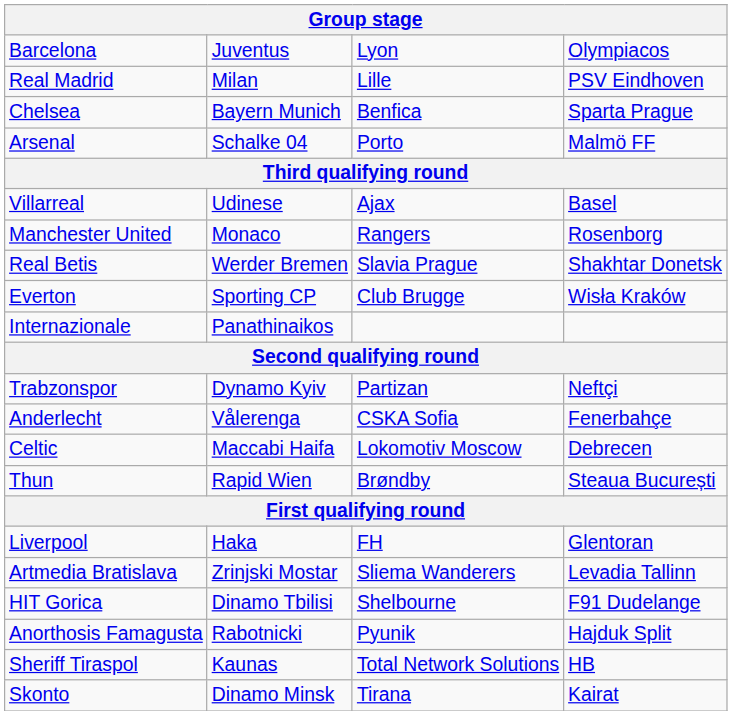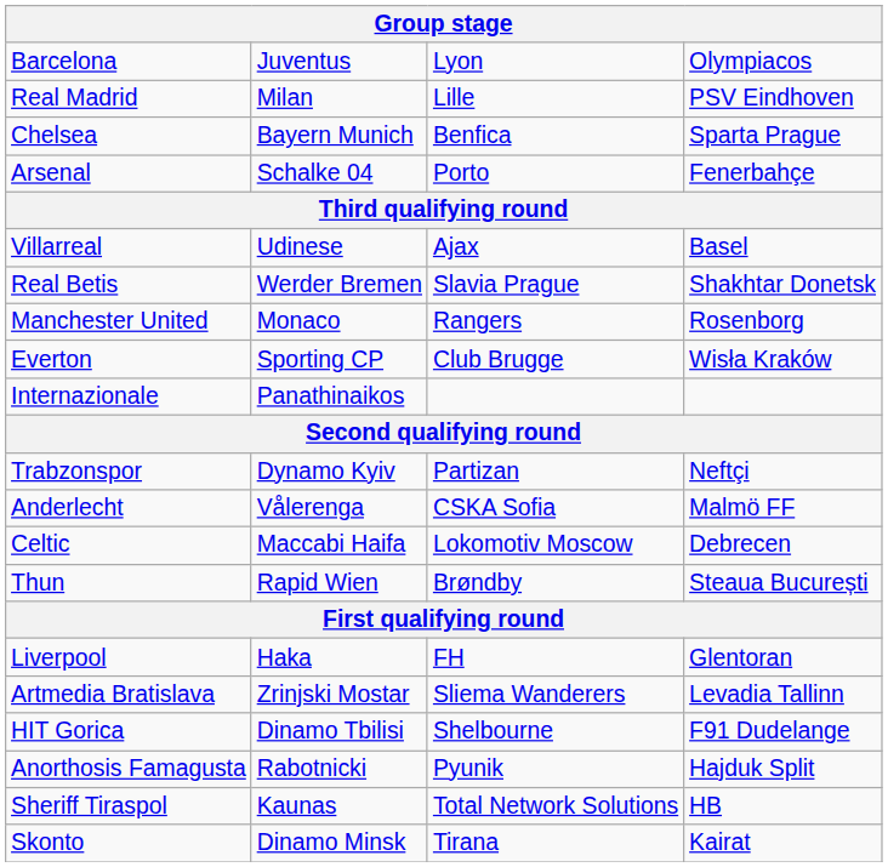 <table class="wikitable">
 <tr>
 <th colspan=4><a href='#'>Group stage</a></th>
 </tr>
 <tr>
 <td> <a href='#'>Barcelona</a> </td>
 <td> <a href='#'>Juventus</a> </td>
 <td> <a href='#'>Lyon</a> </td>
 <td> <a href='#'>Olympiacos</a> </td>
 </tr>
 <tr>
 <td> <a href='#'>Real Madrid</a> </td>
 <td> <a href='#'>Milan</a> </td>
 <td> <a href='#'>Lille</a> </td>
 <td> <a href='#'>PSV Eindhoven</a> </td>
 </tr>
 <tr>
 <td> <a href='#'>Chelsea</a> </td>
 <td> <a href='#'>Bayern Munich</a> </td>
 <td> <a href='#'>Benfica</a> </td>
 <td> <a href='#'>Sparta Prague</a> </td>
 </tr>
 <tr>
 <td> <a href='#'>Arsenal</a> </td>
 <td> <a href='#'>Schalke 04</a> </td>
 <td> <a href='#'>Porto</a> </td>
-<td> <a href='#'>Malmö FF</a> </td>
+<td> <a href='#'>Fenerbahçe</a> </td>
 </tr>
 <tr>
 <th colspan=4><a href='#'>Third qualifying round</a></th>
 </tr>
 <tr>
 <td> <a href='#'>Villarreal</a> </td>
 <td> <a href='#'>Udinese</a> </td>
 <td> <a href='#'>Ajax</a> </td>
 <td> <a href='#'>Basel</a> </td>
 </tr>
 <tr>
+<td> <a href='#'>Real Betis</a> </td>
+<td> <a href='#'>Werder Bremen</a> </td>
+<td> <a href='#'>Slavia Prague</a> </td>
+<td> <a href='#'>Shakhtar Donetsk</a> </td>
+</tr>
+<tr>
 <td> <a href='#'>Manchester United</a> </td>
 <td> <a href='#'>Monaco</a> </td>
 <td> <a href='#'>Rangers</a> </td>
 <td> <a href='#'>Rosenborg</a> </td>
-</tr>
-<tr>
-<td> <a href='#'>Real Betis</a> </td>
-<td> <a href='#'>Werder Bremen</a> </td>
-<td> <a href='#'>Slavia Prague</a> </td>
-<td> <a href='#'>Shakhtar Donetsk</a> </td>
 </tr>
 <tr>
 <td> <a href='#'>Everton</a> </td>
 <td> <a href='#'>Sporting CP</a> </td>
 <td> <a href='#'>Club Brugge</a> </td>
 <td> <a href='#'>Wisła Kraków</a> </td>
 </tr>
 <tr>
 <td> <a href='#'>Internazionale</a> </td>
 <td> <a href='#'>Panathinaikos</a> </td>
 <td></td>
 <td></td>
 </tr>
 <tr>
 <th colspan=4><a href='#'>Second qualifying round</a></th>
 </tr>
 <tr>
 <td> <a href='#'>Trabzonspor</a> </td>
 <td> <a href='#'>Dynamo Kyiv</a> </td>
 <td> <a href='#'>Partizan</a> </td>
 <td> <a href='#'>Neftçi</a> </td>
 </tr>
 <tr>
 <td> <a href='#'>Anderlecht</a> </td>
 <td> <a href='#'>Vålerenga</a> </td>
 <td> <a href='#'>CSKA Sofia</a> </td>
-<td> <a href='#'>Fenerbahçe</a> </td>
+<td> <a href='#'>Malmö FF</a> </td>
 </tr>
 <tr>
 <td> <a href='#'>Celtic</a> </td>
 <td> <a href='#'>Maccabi Haifa</a> </td>
 <td> <a href='#'>Lokomotiv Moscow</a> </td>
 <td> <a href='#'>Debrecen</a> </td>
 </tr>
 <tr>
 <td> <a href='#'>Thun</a> </td>
 <td> <a href='#'>Rapid Wien</a> </td>
 <td> <a href='#'>Brøndby</a> </td>
 <td> <a href='#'>Steaua București</a> </td>
 </tr>
 <tr>
 <th colspan=4><a href='#'>First qualifying round</a></th>
 </tr>
 <tr>
 <td> <a href='#'>Liverpool</a> </td>
 <td> <a href='#'>Haka</a> </td>
 <td> <a href='#'>FH</a> </td>
 <td> <a href='#'>Glentoran</a> </td>
 </tr>
 <tr>
 <td> <a href='#'>Artmedia Bratislava</a> </td>
 <td> <a href='#'>Zrinjski Mostar</a> </td>
 <td> <a href='#'>Sliema Wanderers</a> </td>
 <td> <a href='#'>Levadia Tallinn</a> </td>
 </tr>
 <tr>
 <td> <a href='#'>HIT Gorica</a> </td>
 <td> <a href='#'>Dinamo Tbilisi</a> </td>
 <td> <a href='#'>Shelbourne</a> </td>
 <td> <a href='#'>F91 Dudelange</a> </td>
 </tr>
 <tr>
 <td> <a href='#'>Anorthosis Famagusta</a> </td>
 <td> <a href='#'>Rabotnicki</a> </td>
 <td> <a href='#'>Pyunik</a> </td>
 <td> <a href='#'>Hajduk Split</a> </td>
 </tr>
 <tr>
 <td> <a href='#'>Sheriff Tiraspol</a> </td>
 <td> <a href='#'>Kaunas</a> </td>
 <td> <a href='#'>Total Network Solutions</a> </td>
 <td> <a href='#'>HB</a> </td>
 </tr>
 <tr>
 <td> <a href='#'>Skonto</a> </td>
 <td> <a href='#'>Dinamo Minsk</a> </td>
 <td> <a href='#'>Tirana</a> </td>
 <td> <a href='#'>Kairat</a> </td>
 </tr>
 <tr>
 </tr>
 </table>
